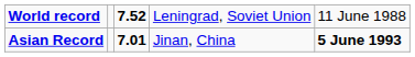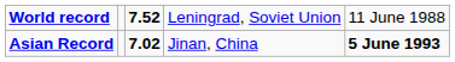 <table class="wikitable">
 <tr>
 <td><strong><a href='#'>World record</a></strong></td>
 <td></td>
 <td><strong>7.52</strong></td>
 <td><a href='#'>Leningrad</a>, <a href='#'>Soviet Union</a></td>
 <td>11 June 1988</td>
 </tr>
 <tr>
 <td><strong><a href='#'>Asian Record</a></strong></td>
 <td></td>
-<td><strong>7.01</strong></td>
+<td><strong>7.02</strong></td>
 <td><a href='#'>Jinan</a>, <a href='#'>China</a></td>
 <td><strong>5 June 1993</strong></td>
 </tr>
 </table>
